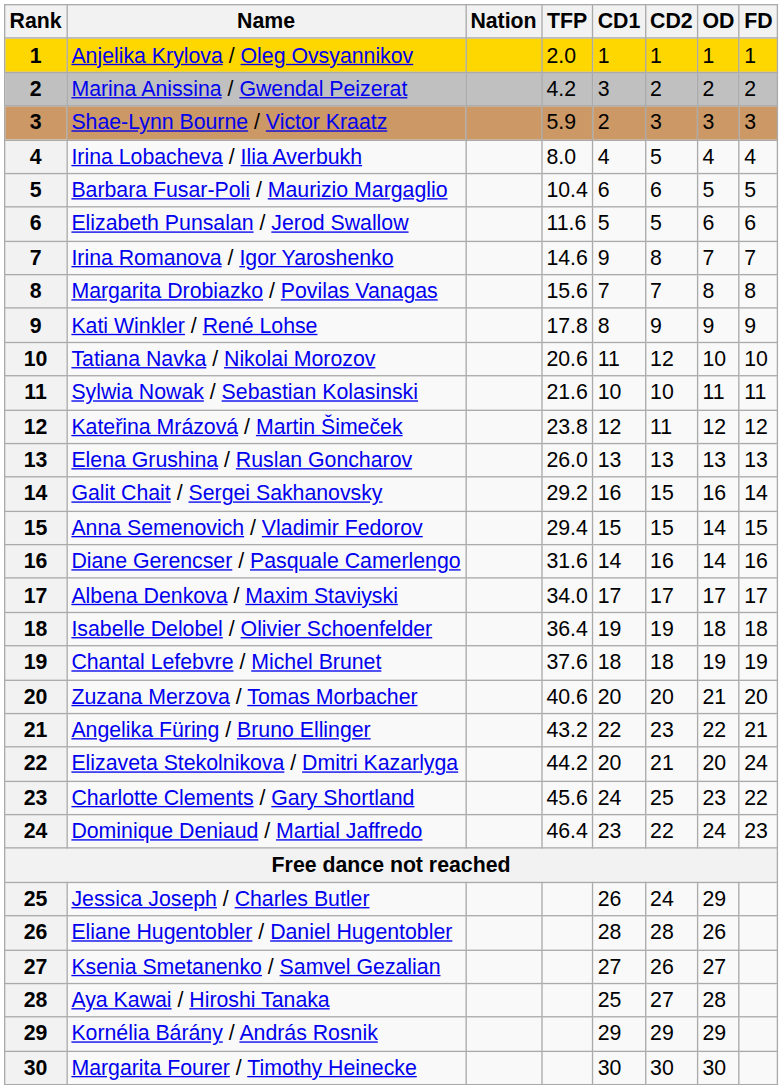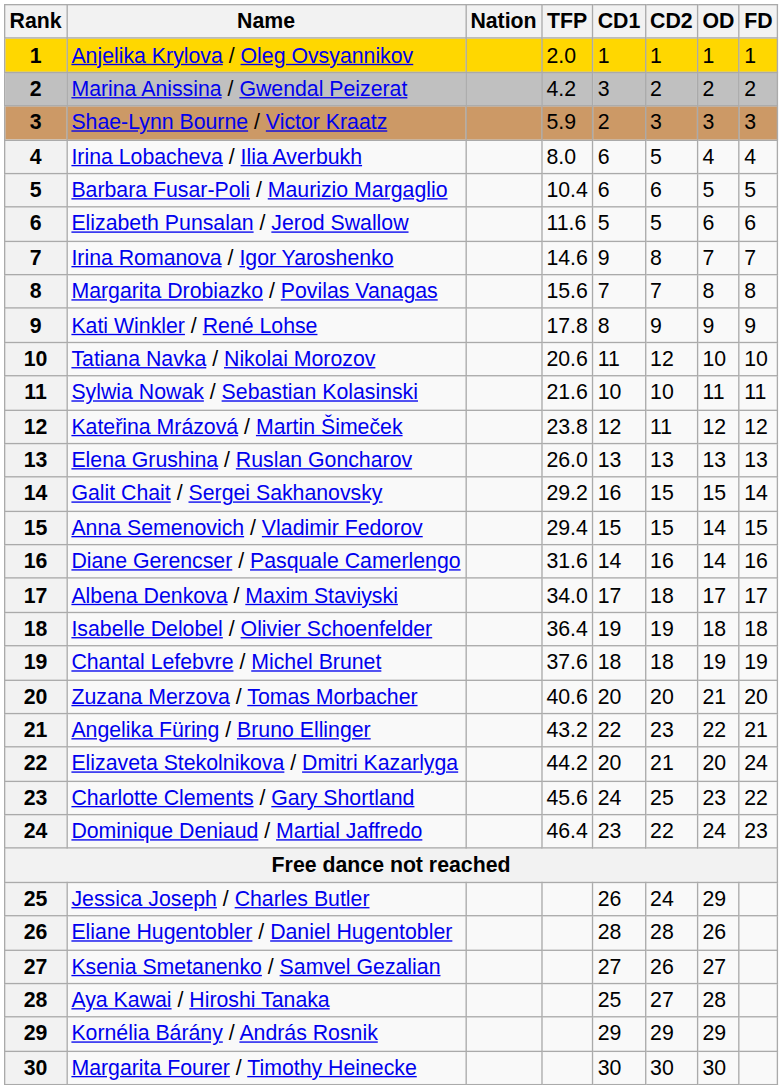 <table class="wikitable">
 <tr>
 <th>Rank</th>
 <th>Name</th>
 <th>Nation</th>
 <th>TFP</th>
 <th>CD1</th>
 <th>CD2</th>
 <th>OD</th>
 <th>FD</th>
 </tr>
 <tr bgcolor=gold>
 <td align=center><strong>1</strong></td>
 <td><a href='#'>Anjelika Krylova</a> / <a href='#'>Oleg Ovsyannikov</a></td>
 <td></td>
 <td>2.0</td>
 <td>1</td>
 <td>1</td>
 <td>1</td>
 <td>1</td>
 </tr>
 <tr bgcolor=silver>
 <td align=center><strong>2</strong></td>
 <td><a href='#'>Marina Anissina</a> / <a href='#'>Gwendal Peizerat</a></td>
 <td></td>
 <td>4.2</td>
 <td>3</td>
 <td>2</td>
 <td>2</td>
 <td>2</td>
 </tr>
 <tr bgcolor=cc9966>
 <td align=center><strong>3</strong></td>
 <td><a href='#'>Shae-Lynn Bourne</a> / <a href='#'>Victor Kraatz</a></td>
 <td></td>
 <td>5.9</td>
 <td>2</td>
 <td>3</td>
 <td>3</td>
 <td>3</td>
 </tr>
 <tr>
 <th>4</th>
 <td><a href='#'>Irina Lobacheva</a> / <a href='#'>Ilia Averbukh</a></td>
 <td></td>
 <td>8.0</td>
-<td>4</td>
+<td>6</td>
 <td>5</td>
 <td>4</td>
 <td>4</td>
 </tr>
 <tr>
 <th>5</th>
 <td><a href='#'>Barbara Fusar-Poli</a> / <a href='#'>Maurizio Margaglio</a></td>
 <td></td>
 <td>10.4</td>
 <td>6</td>
 <td>6</td>
 <td>5</td>
 <td>5</td>
 </tr>
 <tr>
 <th>6</th>
 <td><a href='#'>Elizabeth Punsalan</a> / <a href='#'>Jerod Swallow</a></td>
 <td></td>
 <td>11.6</td>
 <td>5</td>
 <td>5</td>
 <td>6</td>
 <td>6</td>
 </tr>
 <tr>
 <th>7</th>
 <td><a href='#'>Irina Romanova</a> / <a href='#'>Igor Yaroshenko</a></td>
 <td></td>
 <td>14.6</td>
 <td>9</td>
 <td>8</td>
 <td>7</td>
 <td>7</td>
 </tr>
 <tr>
 <th>8</th>
 <td><a href='#'>Margarita Drobiazko</a> / <a href='#'>Povilas Vanagas</a></td>
 <td></td>
 <td>15.6</td>
 <td>7</td>
 <td>7</td>
 <td>8</td>
 <td>8</td>
 </tr>
 <tr>
 <th>9</th>
 <td><a href='#'>Kati Winkler</a> / <a href='#'>René Lohse</a></td>
 <td></td>
 <td>17.8</td>
 <td>8</td>
 <td>9</td>
 <td>9</td>
 <td>9</td>
 </tr>
 <tr>
 <th>10</th>
 <td><a href='#'>Tatiana Navka</a> / <a href='#'>Nikolai Morozov</a></td>
 <td></td>
 <td>20.6</td>
 <td>11</td>
 <td>12</td>
 <td>10</td>
 <td>10</td>
 </tr>
 <tr>
 <th>11</th>
 <td><a href='#'>Sylwia Nowak</a> / <a href='#'>Sebastian Kolasinski</a></td>
 <td></td>
 <td>21.6</td>
 <td>10</td>
 <td>10</td>
 <td>11</td>
 <td>11</td>
 </tr>
 <tr>
 <th>12</th>
 <td><a href='#'>Kateřina Mrázová</a> / <a href='#'>Martin Šimeček</a></td>
 <td></td>
 <td>23.8</td>
 <td>12</td>
 <td>11</td>
 <td>12</td>
 <td>12</td>
 </tr>
 <tr>
 <th>13</th>
 <td><a href='#'>Elena Grushina</a> / <a href='#'>Ruslan Goncharov</a></td>
 <td></td>
 <td>26.0</td>
 <td>13</td>
 <td>13</td>
 <td>13</td>
 <td>13</td>
 </tr>
 <tr>
 <th>14</th>
 <td><a href='#'>Galit Chait</a> / <a href='#'>Sergei Sakhanovsky</a></td>
 <td></td>
 <td>29.2</td>
 <td>16</td>
 <td>15</td>
-<td>16</td>
+<td>15</td>
 <td>14</td>
 </tr>
 <tr>
 <th>15</th>
 <td><a href='#'>Anna Semenovich</a> / <a href='#'>Vladimir Fedorov</a></td>
 <td></td>
 <td>29.4</td>
 <td>15</td>
 <td>15</td>
 <td>14</td>
 <td>15</td>
 </tr>
 <tr>
 <th>16</th>
 <td><a href='#'>Diane Gerencser</a> / <a href='#'>Pasquale Camerlengo</a></td>
 <td></td>
 <td>31.6</td>
 <td>14</td>
 <td>16</td>
 <td>14</td>
 <td>16</td>
 </tr>
 <tr>
 <th>17</th>
 <td><a href='#'>Albena Denkova</a> / <a href='#'>Maxim Staviyski</a></td>
 <td></td>
 <td>34.0</td>
 <td>17</td>
-<td>17</td>
+<td>18</td>
 <td>17</td>
 <td>17</td>
 </tr>
 <tr>
 <th>18</th>
 <td><a href='#'>Isabelle Delobel</a> / <a href='#'>Olivier Schoenfelder</a></td>
 <td></td>
 <td>36.4</td>
 <td>19</td>
 <td>19</td>
 <td>18</td>
 <td>18</td>
 </tr>
 <tr>
 <th>19</th>
 <td><a href='#'>Chantal Lefebvre</a> / <a href='#'>Michel Brunet</a></td>
 <td></td>
 <td>37.6</td>
 <td>18</td>
 <td>18</td>
 <td>19</td>
 <td>19</td>
 </tr>
 <tr>
 <th>20</th>
 <td><a href='#'>Zuzana Merzova</a> / <a href='#'>Tomas Morbacher</a></td>
 <td></td>
 <td>40.6</td>
 <td>20</td>
 <td>20</td>
 <td>21</td>
 <td>20</td>
 </tr>
 <tr>
 <th>21</th>
 <td><a href='#'>Angelika Füring</a> / <a href='#'>Bruno Ellinger</a></td>
 <td></td>
 <td>43.2</td>
 <td>22</td>
 <td>23</td>
 <td>22</td>
 <td>21</td>
 </tr>
 <tr>
 <th>22</th>
 <td><a href='#'>Elizaveta Stekolnikova</a> / <a href='#'>Dmitri Kazarlyga</a></td>
 <td></td>
 <td>44.2</td>
 <td>20</td>
 <td>21</td>
 <td>20</td>
 <td>24</td>
 </tr>
 <tr>
 <th>23</th>
 <td><a href='#'>Charlotte Clements</a> / <a href='#'>Gary Shortland</a></td>
 <td></td>
 <td>45.6</td>
 <td>24</td>
 <td>25</td>
 <td>23</td>
 <td>22</td>
 </tr>
 <tr>
 <th>24</th>
 <td><a href='#'>Dominique Deniaud</a> / <a href='#'>Martial Jaffredo</a></td>
 <td></td>
 <td>46.4</td>
 <td>23</td>
 <td>22</td>
 <td>24</td>
 <td>23</td>
 </tr>
 <tr>
 <th colspan=8>Free dance not reached</th>
 </tr>
 <tr>
 <th>25</th>
 <td><a href='#'>Jessica Joseph</a> / <a href='#'>Charles Butler</a></td>
 <td></td>
 <td></td>
 <td>26</td>
 <td>24</td>
 <td>29</td>
 <td></td>
 </tr>
 <tr>
 <th>26</th>
 <td><a href='#'>Eliane Hugentobler</a> / <a href='#'>Daniel Hugentobler</a></td>
 <td></td>
 <td></td>
 <td>28</td>
 <td>28</td>
 <td>26</td>
 <td></td>
 </tr>
 <tr>
 <th>27</th>
 <td><a href='#'>Ksenia Smetanenko</a> / <a href='#'>Samvel Gezalian</a></td>
 <td></td>
 <td></td>
 <td>27</td>
 <td>26</td>
 <td>27</td>
 <td></td>
 </tr>
 <tr>
 <th>28</th>
 <td><a href='#'>Aya Kawai</a> / <a href='#'>Hiroshi Tanaka</a></td>
 <td></td>
 <td></td>
 <td>25</td>
 <td>27</td>
 <td>28</td>
 <td></td>
 </tr>
 <tr>
 <th>29</th>
 <td><a href='#'>Kornélia Bárány</a> / <a href='#'>András Rosnik</a></td>
 <td></td>
 <td></td>
 <td>29</td>
 <td>29</td>
 <td>29</td>
 <td></td>
 </tr>
 <tr>
 <th>30</th>
 <td><a href='#'>Margarita Fourer</a> / <a href='#'>Timothy Heinecke</a></td>
 <td></td>
 <td></td>
 <td>30</td>
 <td>30</td>
 <td>30</td>
 <td></td>
 </tr>
 </table>
